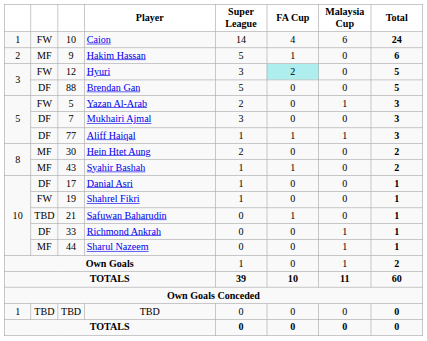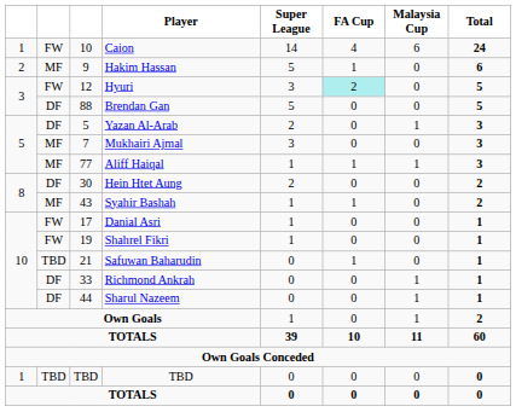 <table class="wikitable" style="text-align:center;">
 <tr>
 <th style="background:white; color:black; width:35px;"></th>
 <th style="background:white; color:black; width:35px;"></th>
 <th style="background:white; color:black; width:35px;"></th>
 <th style="background:white; color:black; width:200px;">Player</th>
 <th style="background:white; color:black; width:75px;">Super League</th>
 <th style="background:white; color:black; width:75px;">FA Cup</th>
 <th style="background:white; color:black; width:75px;">Malaysia Cup</th>
 <th style="background:white; color:black; width:75px;">Total</th>
 </tr>
 <tr>
 <td>1</td>
 <td>FW</td>
 <td>10</td>
 <td align="left"> <a href='#'>Caion</a></td>
 <td>14</td>
 <td>4</td>
 <td>6</td>
 <td><strong>24</strong></td>
 </tr>
 <tr>
 <td>2</td>
 <td>MF</td>
 <td>9</td>
 <td align="left"> <a href='#'>Hakim Hassan</a></td>
 <td>5</td>
 <td>1</td>
 <td>0</td>
 <td><strong>6</strong></td>
 </tr>
 <tr>
 <td rowspan="2">3</td>
 <td>FW</td>
 <td>12</td>
 <td align="left"> <a href='#'>Hyuri</a></td>
 <td>3</td>
 <td style="background: paleturquoise;">2</td>
 <td>0</td>
 <td><strong>5</strong></td>
 </tr>
 <tr>
 <td>DF</td>
 <td>88</td>
 <td align="left"> <a href='#'>Brendan Gan</a></td>
 <td>5</td>
 <td>0</td>
 <td>0</td>
 <td><strong>5</strong></td>
 </tr>
 <tr>
 <td rowspan="3">5</td>
-<td>FW</td>
+<td>DF</td>
 <td>5</td>
 <td align="left"> <a href='#'>Yazan Al-Arab</a></td>
 <td>2</td>
 <td>0</td>
 <td>1</td>
 <td><strong>3</strong></td>
 </tr>
 <tr>
-<td>DF</td>
+<td>MF</td>
 <td>7</td>
 <td align="left"> <a href='#'>Mukhairi Ajmal</a></td>
 <td>3</td>
 <td>0</td>
 <td>0</td>
 <td><strong>3</strong></td>
 </tr>
 <tr>
-<td>DF</td>
+<td>MF</td>
 <td>77</td>
 <td align="left"> <a href='#'>Aliff Haiqal</a></td>
 <td>1</td>
 <td>1</td>
 <td>1</td>
 <td><strong>3</strong></td>
 </tr>
 <tr>
 <td rowspan="2">8</td>
-<td>MF</td>
+<td>DF</td>
 <td>30</td>
 <td align="left"> <a href='#'>Hein Htet Aung</a></td>
 <td>2</td>
 <td>0</td>
 <td>0</td>
 <td><strong>2</strong></td>
 </tr>
 <tr>
 <td>MF</td>
 <td>43</td>
 <td align="left"> <a href='#'>Syahir Bashah</a></td>
 <td>1</td>
 <td>1</td>
 <td>0</td>
 <td><strong>2</strong></td>
 </tr>
 <tr>
 <td rowspan="5">10</td>
-<td>DF</td>
+<td>FW</td>
 <td>17</td>
 <td align="left"> <a href='#'>Danial Asri</a></td>
 <td>1</td>
 <td>0</td>
 <td>0</td>
 <td><strong>1</strong></td>
 </tr>
 <tr>
 <td>FW</td>
 <td>19</td>
 <td align="left"> <a href='#'>Shahrel Fikri</a></td>
 <td>1</td>
 <td>0</td>
 <td>0</td>
 <td><strong>1</strong></td>
 </tr>
 <tr>
 <td>TBD</td>
 <td>21</td>
 <td align="left"> <a href='#'>Safuwan Baharudin</a></td>
 <td>0</td>
 <td>1</td>
 <td>0</td>
 <td><strong>1</strong></td>
 </tr>
 <tr>
 <td>DF</td>
 <td>33</td>
 <td align="left"> <a href='#'>Richmond Ankrah</a></td>
 <td>0</td>
 <td>0</td>
 <td>1</td>
 <td><strong>1</strong></td>
 </tr>
 <tr>
-<td>MF</td>
+<td>DF</td>
 <td>44</td>
 <td align="left"> <a href='#'>Sharul Nazeem</a></td>
 <td>0</td>
 <td>0</td>
 <td>1</td>
 <td><strong>1</strong></td>
 </tr>
 <tr>
 <td colspan="4"><strong>Own Goals</strong></td>
 <td>1</td>
 <td>0</td>
 <td>1</td>
 <td><strong>2</strong></td>
 </tr>
 <tr>
 <td colspan="4"><strong>TOTALS</strong></td>
 <td><strong>39</strong></td>
 <td><strong>10</strong></td>
 <td><strong>11</strong></td>
 <td><strong>60</strong></td>
 </tr>
 <tr>
 <td colspan="9"><strong>Own Goals Conceded</strong></td>
 </tr>
 <tr>
 <td>1</td>
 <td>TBD</td>
 <td>TBD</td>
 <td>TBD</td>
 <td>0</td>
 <td>0</td>
 <td>0</td>
 <td><strong>0</strong></td>
 </tr>
 <tr>
 <td colspan="4"><strong>TOTALS</strong></td>
 <td><strong>0</strong></td>
 <td><strong>0</strong></td>
 <td><strong>0</strong></td>
 <td><strong>0</strong></td>
 </tr>
 </table>
